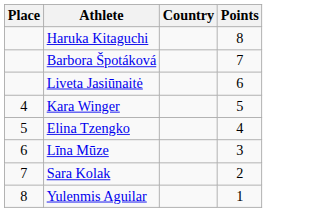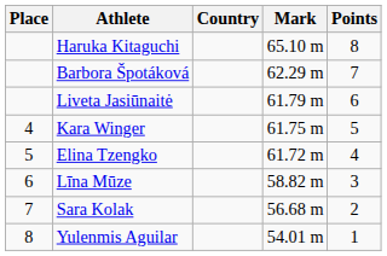 <table class="wikitable">
 <tr>
 <th>Place</th>
 <th>Athlete</th>
 <th>Country</th>
+<th>Mark</th>
 <th>Points</th>
 </tr>
 <tr>
 <td align=center></td>
 <td><a href='#'>Haruka Kitaguchi</a></td>
 <td></td>
+<td>65.10 m</td>
 <td align=center>8</td>
 </tr>
 <tr>
 <td align=center></td>
 <td><a href='#'>Barbora Špotáková</a></td>
 <td></td>
+<td>62.29 m</td>
 <td align=center>7</td>
 </tr>
 <tr>
 <td align=center></td>
 <td><a href='#'>Liveta Jasiūnaitė</a></td>
 <td></td>
+<td>61.79 m</td>
 <td align=center>6</td>
 </tr>
 <tr>
 <td align=center>4</td>
 <td><a href='#'>Kara Winger</a></td>
 <td></td>
+<td>61.75 m</td>
 <td align=center>5</td>
 </tr>
 <tr>
 <td align=center>5</td>
 <td><a href='#'>Elina Tzengko</a></td>
 <td></td>
+<td>61.72 m</td>
 <td align=center>4</td>
 </tr>
 <tr>
 <td align=center>6</td>
 <td><a href='#'>Līna Mūze</a></td>
 <td></td>
+<td>58.82 m</td>
 <td align=center>3</td>
 </tr>
 <tr>
 <td align=center>7</td>
 <td><a href='#'>Sara Kolak</a></td>
 <td></td>
+<td>56.68 m</td>
 <td align=center>2</td>
 </tr>
 <tr>
 <td align=center>8</td>
 <td><a href='#'>Yulenmis Aguilar</a></td>
 <td></td>
+<td>54.01 m</td>
 <td align=center>1</td>
 </tr>
 </table>
